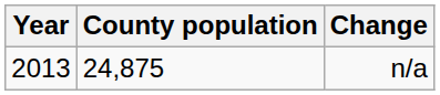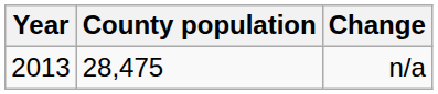 <table class="wikitable">
 <tr>
 <th>Year</th>
 <th>County population</th>
 <th>Change</th>
 </tr>
 <tr>
 <td>2013</td>
-<td>24,875</td>
+<td>28,475</td>
 <td align="right">n/a</td>
 </tr>
 </table>
